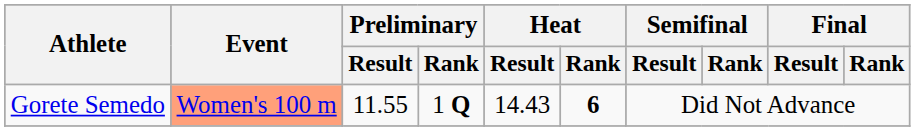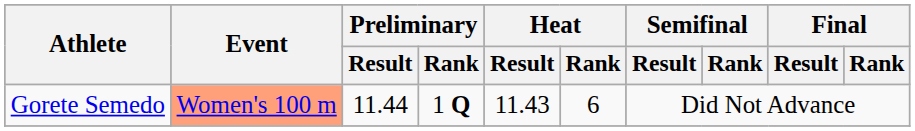 <table class="wikitable" style="font-size:90%">
 <tr>
 <th rowspan="2">Athlete</th>
 <th rowspan="2">Event</th>
 <th colspan="2">Preliminary</th>
 <th colspan="2">Heat</th>
 <th colspan="2">Semifinal</th>
 <th colspan="2">Final</th>
 </tr>
 <tr style="font-size:95%">
 <th>Result</th>
 <th>Rank</th>
 <th>Result</th>
 <th>Rank</th>
 <th>Result</th>
 <th>Rank</th>
 <th>Result</th>
 <th>Rank</th>
 </tr>
 <tr align=center>
 <td align=left><a href='#'>Gorete Semedo</a></td>
 <td align=left style="background: lightsalmon;"><a href='#'>Women's 100 m</a></td>
-<td>11.55</td>
+<td>11.44</td>
 <td>1 <strong>Q</strong></td>
-<td>14.43</td>
-<td><strong>6</strong></td>
+<td>11.43</td>
+<td>6</td>
 <td colspan=4>Did Not Advance</td>
 </tr>
 </table>
